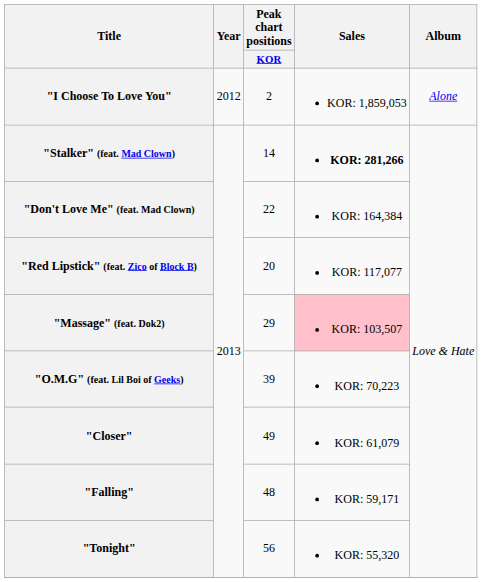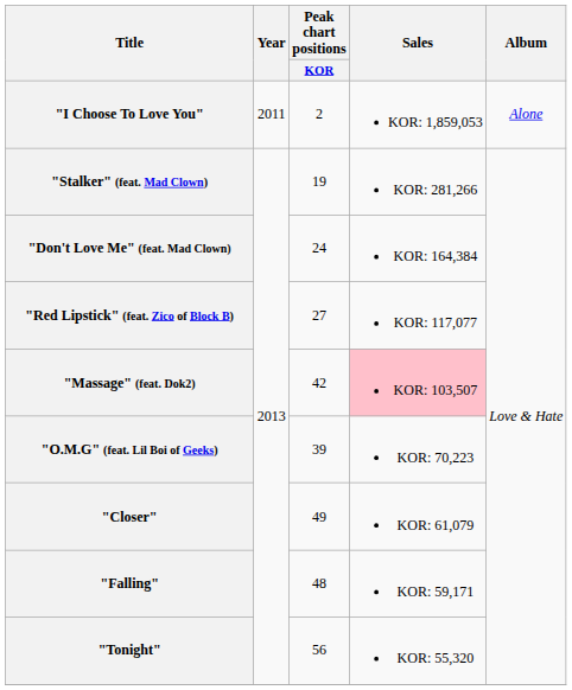 <table class="wikitable plainrowheaders" style="text-align:center;">
 <tr>
 <th scope="col" rowspan="2" style="width:17em;">Title</th>
 <th scope="col" rowspan="2">Year</th>
 <th scope="col" colspan="1">Peak chart positions</th>
 <th scope="col" rowspan="2">Sales</th>
 <th scope="col" rowspan="2">Album</th>
 </tr>
 <tr>
 <th scope="col" style="width:3em;font-size:90%;"><a href='#'>KOR</a><br></th>
 </tr>
 <tr>
 <th scope="row">"I Choose To Love You"</th>
-<td>2012</td>
+<td>2011</td>
 <td>2</td>
 <td><br><ul><li>KOR: 1,859,053</li></ul></td>
 <td><em><a href='#'>Alone</a></em></td>
 </tr>
 <tr>
 <th scope="row">"Stalker" <small>(feat. <a href='#'>Mad Clown</a>)</small></th>
 <td rowspan="8">2013</td>
-<td>14</td>
-<td><strong><br><ul><li>KOR: 281,266</li></ul></strong></td>
+<td>19</td>
+<td><br><ul><li>KOR: 281,266</li></ul></td>
 <td rowspan="8"><em>Love & Hate</em></td>
 </tr>
 <tr>
 <th scope="row">"Don't Love Me" <small>(feat. Mad Clown)</small></th>
-<td>22</td>
+<td>24</td>
 <td><br><ul><li>KOR: 164,384</li></ul></td>
 </tr>
 <tr>
 <th scope="row">"Red Lipstick" <small>(feat. <a href='#'>Zico</a> of <a href='#'>Block B</a>)</small></th>
-<td>20</td>
+<td>27</td>
 <td><br><ul><li>KOR: 117,077</li></ul></td>
 </tr>
 <tr>
 <th scope="row">"Massage" <small>(feat. Dok2)</small></th>
-<td>29</td>
+<td>42</td>
 <td style="background: pink;"><br><ul><li>KOR: 103,507</li></ul></td>
 </tr>
 <tr>
 <th scope="row">"O.M.G" <small>(feat. Lil Boi of <a href='#'>Geeks</a>)</small></th>
 <td>39</td>
 <td><br><ul><li>KOR: 70,223</li></ul></td>
 </tr>
 <tr>
 <th scope="row">"Closer"</th>
 <td>49</td>
 <td><br><ul><li>KOR: 61,079</li></ul></td>
 </tr>
 <tr>
 <th scope="row">"Falling"</th>
 <td>48</td>
 <td><br><ul><li>KOR: 59,171</li></ul></td>
 </tr>
 <tr>
 <th scope="row">"Tonight"</th>
 <td>56</td>
 <td><br><ul><li>KOR: 55,320</li></ul></td>
 </tr>
 <tr>
 </tr>
 </table>
